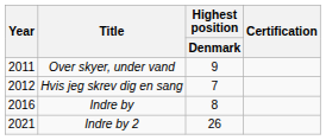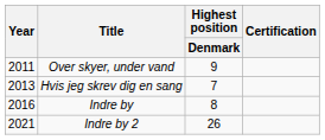 <table class="wikitable sortable" style="text-align:center;">
 <tr>
 <th width="33" rowspan="2">Year</th>
 <th rowspan="2">Title</th>
 <th colspan="1">Highest <br>position</th>
 <th rowspan="2">Certification</th>
 </tr>
 <tr>
 <th>Denmark <br></th>
 </tr>
 <tr>
 <td>2011</td>
 <td><em>Over skyer, under vand</em></td>
 <td>9</td>
 <td></td>
 </tr>
 <tr>
-<td>2012</td>
+<td>2013</td>
 <td><em>Hvis jeg skrev dig en sang</em></td>
 <td>7</td>
 <td></td>
 </tr>
 <tr>
 <td>2016</td>
 <td><em>Indre by</em></td>
 <td>8</td>
 <td></td>
 </tr>
 <tr>
 <td>2021</td>
 <td><em>Indre by 2</em></td>
 <td>26<br></td>
 <td></td>
 </tr>
 </table>
